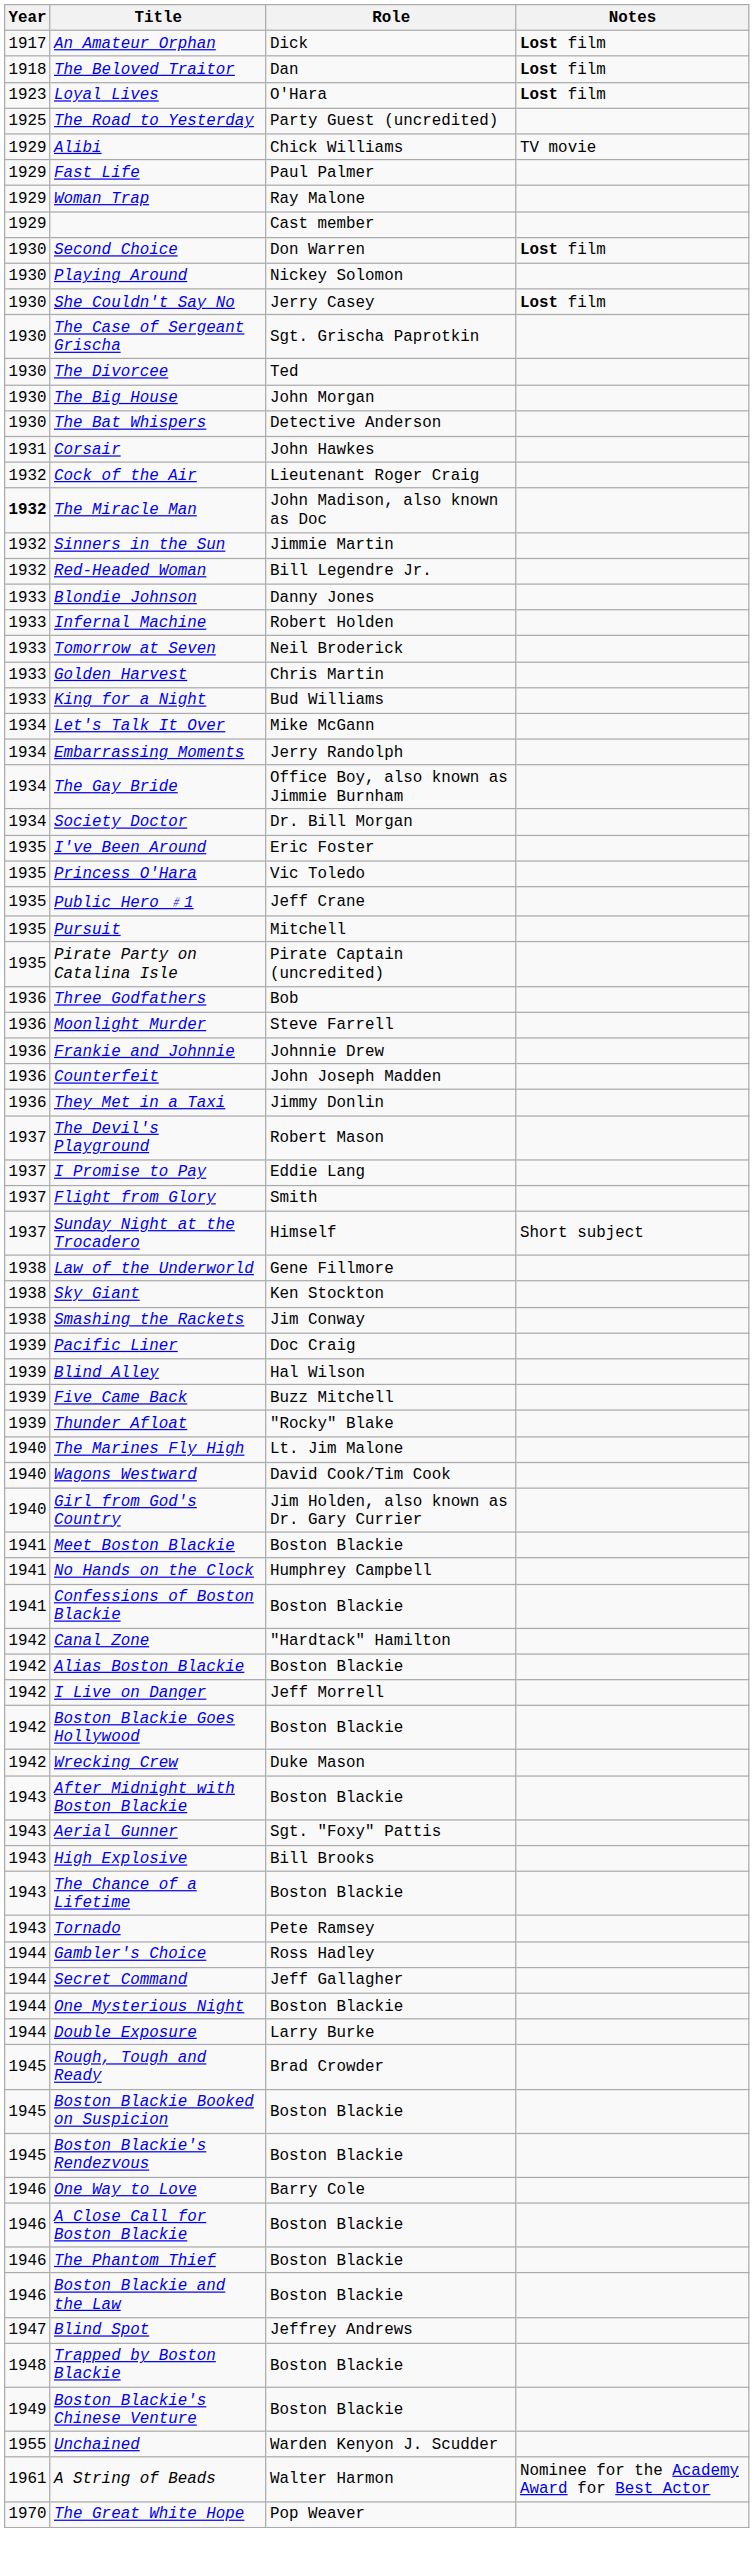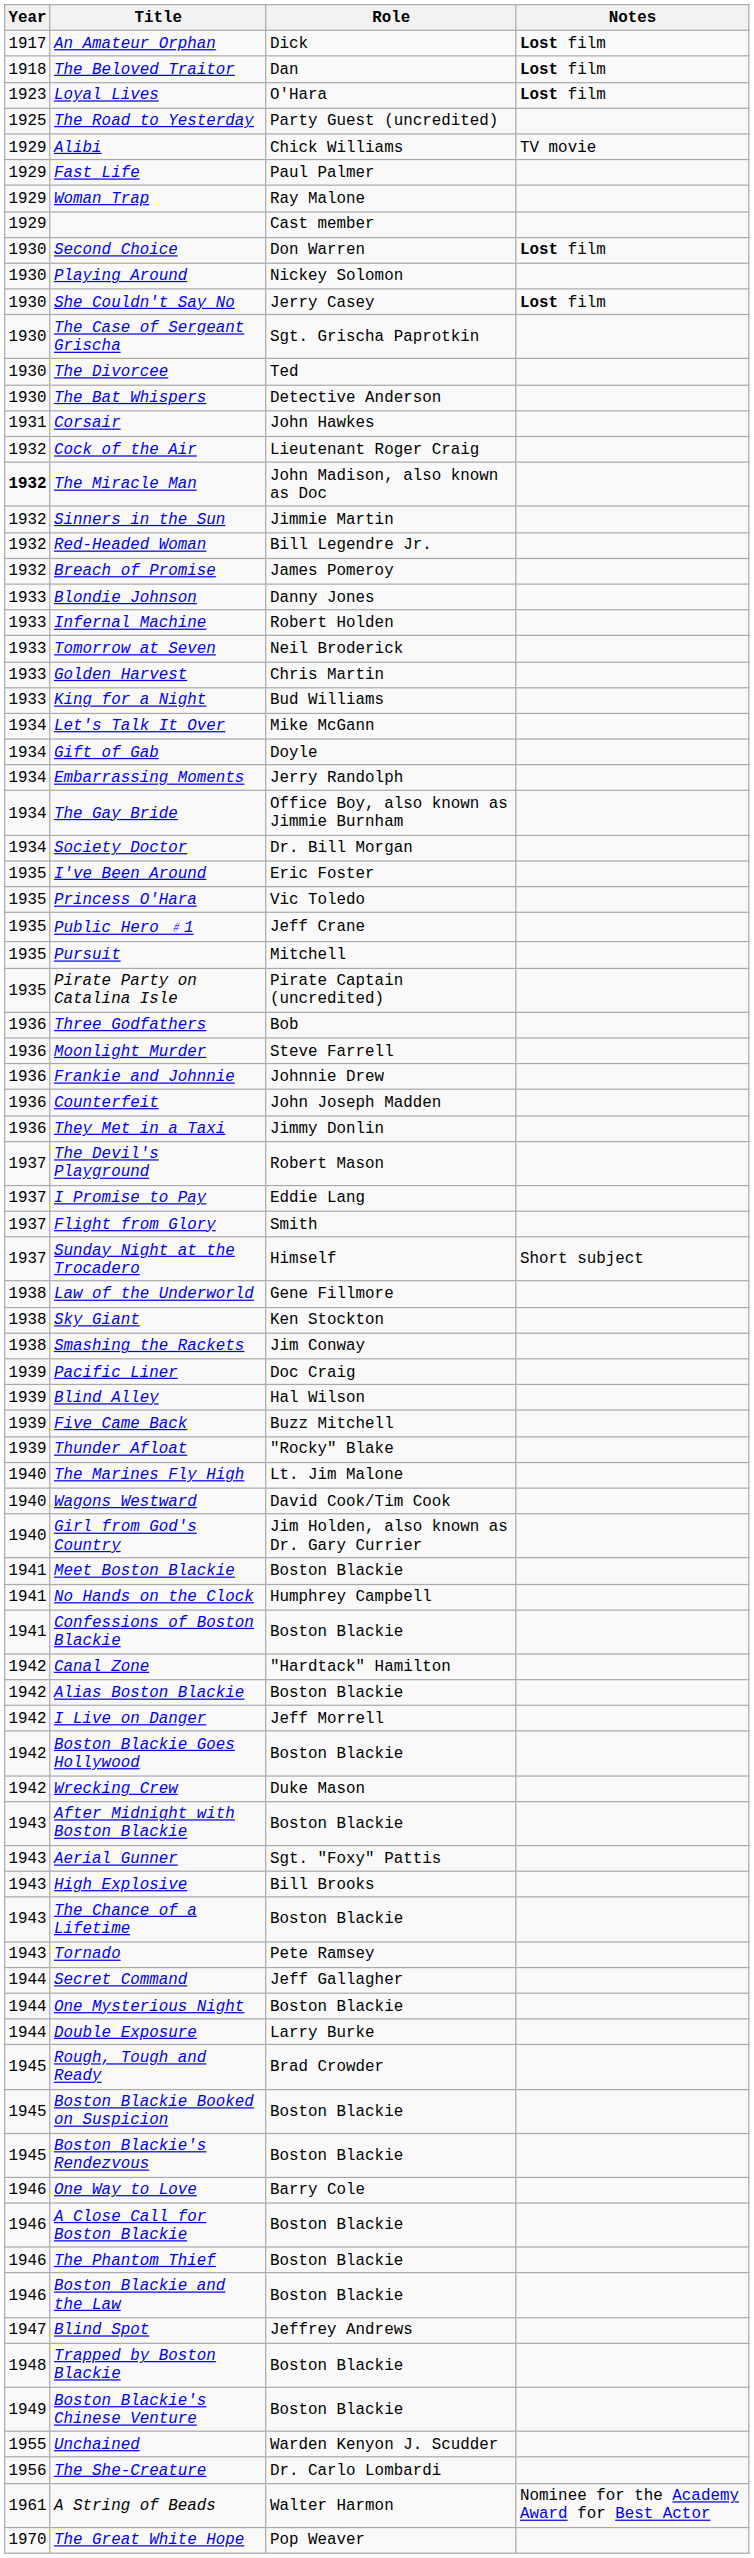 <table class="wikitable">
 <tr>
 <th>Year</th>
 <th>Title</th>
 <th>Role</th>
 <th>Notes</th>
 </tr>
 <tr>
 <td>1917</td>
 <td><em><a href='#'>An Amateur Orphan</a></em></td>
 <td>Dick</td>
 <td><strong>Lost</strong> film</td>
 </tr>
 <tr>
 <td>1918</td>
 <td><em><a href='#'>The Beloved Traitor</a></em></td>
 <td>Dan</td>
 <td><strong>Lost</strong> film</td>
 </tr>
 <tr>
 <td>1923</td>
 <td><em><a href='#'>Loyal Lives</a></em></td>
 <td Tom>O'Hara</td>
 <td><strong>Lost</strong> film</td>
 </tr>
 <tr>
 <td>1925</td>
 <td><em><a href='#'>The Road to Yesterday</a></em></td>
 <td>Party Guest (uncredited)</td>
 <td></td>
 </tr>
 <tr>
 <td>1929</td>
 <td><em><a href='#'>Alibi</a></em></td>
 <td>Chick Williams</td>
 <td>TV movie</td>
 </tr>
 <tr>
 <td>1929</td>
 <td><em><a href='#'>Fast Life</a></em></td>
 <td>Paul Palmer</td>
 <td></td>
 </tr>
 <tr>
 <td>1929</td>
 <td><em><a href='#'>Woman Trap</a></em></td>
 <td>Ray Malone</td>
 <td></td>
 </tr>
 <tr>
 <td>1929</td>
 <td><em></em></td>
 <td>Cast member</td>
 <td></td>
 </tr>
 <tr>
 <td>1930</td>
 <td><em><a href='#'>Second Choice</a></em></td>
 <td>Don Warren</td>
 <td><strong>Lost</strong> film</td>
 </tr>
 <tr>
 <td>1930</td>
 <td><em><a href='#'>Playing Around</a></em></td>
 <td>Nickey Solomon</td>
 <td></td>
 </tr>
 <tr>
 <td>1930</td>
 <td><em><a href='#'>She Couldn't Say No</a></em></td>
 <td>Jerry Casey</td>
 <td><strong>Lost</strong> film</td>
 </tr>
 <tr>
 <td>1930</td>
 <td><em><a href='#'>The Case of Sergeant Grischa</a></em></td>
 <td>Sgt. Grischa Paprotkin</td>
 <td></td>
 </tr>
 <tr>
 <td>1930</td>
 <td><em><a href='#'>The Divorcee</a></em></td>
 <td>Ted</td>
 <td></td>
 </tr>
 <tr>
 <td>1930</td>
-<td><em><a href='#'>The Big House</a></em></td>
-<td>John Morgan</td>
-<td></td>
-</tr>
-<tr>
-<td>1930</td>
 <td><em><a href='#'>The Bat Whispers</a></em></td>
 <td>Detective Anderson</td>
 <td></td>
 </tr>
 <tr>
 <td>1931</td>
 <td><em><a href='#'>Corsair</a></em></td>
 <td>John Hawkes</td>
 <td></td>
 </tr>
 <tr>
 <td>1932</td>
 <td><em><a href='#'>Cock of the Air</a></em></td>
 <td>Lieutenant Roger Craig</td>
 <td></td>
 </tr>
 <tr>
 <td><strong>1932</strong></td>
 <td><em><a href='#'>The Miracle Man</a></em></td>
 <td>John Madison, also known as Doc</td>
 <td></td>
 </tr>
 <tr>
 <td>1932</td>
 <td><em><a href='#'>Sinners in the Sun</a></em></td>
 <td>Jimmie Martin</td>
 <td></td>
 </tr>
 <tr>
 <td>1932</td>
 <td><em><a href='#'>Red-Headed Woman</a></em></td>
 <td>Bill Legendre Jr.</td>
+<td></td>
+</tr>
+<tr>
+<td>1932</td>
+<td><em><a href='#'>Breach of Promise</a></em></td>
+<td>James Pomeroy</td>
 <td></td>
 </tr>
 <tr>
 <td>1933</td>
 <td><em><a href='#'>Blondie Johnson</a></em></td>
 <td>Danny Jones</td>
 <td></td>
 </tr>
 <tr>
 <td>1933</td>
 <td><em><a href='#'>Infernal Machine</a></em></td>
 <td>Robert Holden</td>
 <td></td>
 </tr>
 <tr>
 <td>1933</td>
 <td><em><a href='#'>Tomorrow at Seven</a></em></td>
 <td>Neil Broderick</td>
 <td></td>
 </tr>
 <tr>
 <td>1933</td>
 <td><em><a href='#'>Golden Harvest</a></em></td>
 <td>Chris Martin</td>
 <td></td>
 </tr>
 <tr>
 <td>1933</td>
 <td><em><a href='#'>King for a Night</a></em></td>
 <td>Bud Williams</td>
 <td></td>
 </tr>
 <tr>
 <td>1934</td>
 <td><em><a href='#'>Let's Talk It Over</a></em></td>
 <td>Mike McGann</td>
+<td></td>
+</tr>
+<tr>
+<td>1934</td>
+<td><em><a href='#'>Gift of Gab</a></em></td>
+<td>Doyle</td>
 <td></td>
 </tr>
 <tr>
 <td>1934</td>
 <td><em><a href='#'>Embarrassing Moments</a></em></td>
 <td>Jerry Randolph</td>
 <td></td>
 </tr>
 <tr>
 <td>1934</td>
 <td><em><a href='#'>The Gay Bride</a></em></td>
 <td>Office Boy, also known as Jimmie Burnham</td>
 <td></td>
 </tr>
 <tr>
 <td>1934</td>
 <td><em><a href='#'>Society Doctor</a></em></td>
 <td>Dr. Bill Morgan</td>
 <td></td>
 </tr>
 <tr>
 <td>1935</td>
 <td><em><a href='#'>I've Been Around</a></em></td>
 <td>Eric Foster</td>
 <td></td>
 </tr>
 <tr>
 <td>1935</td>
 <td><em><a href='#'>Princess O'Hara</a></em></td>
 <td>Vic Toledo</td>
 <td></td>
 </tr>
 <tr>
 <td>1935</td>
 <td><em><a href='#'>Public Hero ﹟1</a></em></td>
 <td>Jeff Crane</td>
 <td></td>
 </tr>
 <tr>
 <td>1935</td>
 <td><em><a href='#'>Pursuit</a></em></td>
 <td>Mitchell</td>
 <td></td>
 </tr>
 <tr>
 <td>1935</td>
 <td><em>Pirate Party on Catalina Isle</em></td>
 <td>Pirate Captain (uncredited)</td>
 <td></td>
 </tr>
 <tr>
 <td>1936</td>
 <td><em><a href='#'>Three Godfathers</a></em></td>
 <td>Bob</td>
 <td></td>
 </tr>
 <tr>
 <td>1936</td>
 <td><em><a href='#'>Moonlight Murder</a></em></td>
 <td>Steve Farrell</td>
 <td></td>
 </tr>
 <tr>
 <td>1936</td>
 <td><em><a href='#'>Frankie and Johnnie</a></em></td>
 <td>Johnnie Drew</td>
 <td></td>
 </tr>
 <tr>
 <td>1936</td>
 <td><em><a href='#'>Counterfeit</a></em></td>
 <td>John Joseph Madden</td>
 <td></td>
 </tr>
 <tr>
 <td>1936</td>
 <td><em><a href='#'>They Met in a Taxi</a></em></td>
 <td>Jimmy Donlin</td>
 <td></td>
 </tr>
 <tr>
 <td>1937</td>
 <td><em><a href='#'>The Devil's Playground</a></em></td>
 <td>Robert Mason</td>
 <td></td>
 </tr>
 <tr>
 <td>1937</td>
 <td><em><a href='#'>I Promise to Pay</a></em></td>
 <td>Eddie Lang</td>
 <td></td>
 </tr>
 <tr>
 <td>1937</td>
 <td><em><a href='#'>Flight from Glory</a></em></td>
 <td>Smith</td>
 <td></td>
 </tr>
 <tr>
 <td>1937</td>
 <td><em><a href='#'>Sunday Night at the Trocadero</a></em></td>
 <td>Himself</td>
 <td>Short subject</td>
 </tr>
 <tr>
 <td>1938</td>
 <td><em><a href='#'>Law of the Underworld</a></em></td>
 <td>Gene Fillmore</td>
 <td></td>
 </tr>
 <tr>
 <td>1938</td>
 <td><em><a href='#'>Sky Giant</a></em></td>
 <td>Ken Stockton</td>
 <td></td>
 </tr>
 <tr>
 <td>1938</td>
 <td><em><a href='#'>Smashing the Rackets</a></em></td>
 <td>Jim Conway</td>
 <td></td>
 </tr>
 <tr>
 <td>1939</td>
 <td><em><a href='#'>Pacific Liner</a></em></td>
 <td>Doc Craig</td>
 <td></td>
 </tr>
 <tr>
 <td>1939</td>
 <td><em><a href='#'>Blind Alley</a></em></td>
 <td>Hal Wilson</td>
 <td></td>
 </tr>
 <tr>
 <td>1939</td>
 <td><em><a href='#'>Five Came Back</a></em></td>
 <td>Buzz Mitchell</td>
 <td></td>
 </tr>
 <tr>
 <td>1939</td>
 <td><em><a href='#'>Thunder Afloat</a></em></td>
 <td>"Rocky" Blake</td>
 <td></td>
 </tr>
 <tr>
 <td>1940</td>
 <td><em><a href='#'>The Marines Fly High</a></em></td>
 <td>Lt. Jim Malone</td>
 <td></td>
 </tr>
 <tr>
 <td>1940</td>
 <td><em><a href='#'>Wagons Westward</a></em></td>
 <td>David Cook/Tim Cook</td>
 <td></td>
 </tr>
 <tr>
 <td>1940</td>
 <td><em><a href='#'>Girl from God's Country</a></em></td>
 <td>Jim Holden, also known as Dr. Gary Currier</td>
 <td></td>
 </tr>
 <tr>
 <td>1941</td>
 <td><em><a href='#'>Meet Boston Blackie</a></em></td>
 <td>Boston Blackie</td>
 <td></td>
 </tr>
 <tr>
 <td>1941</td>
 <td><em><a href='#'>No Hands on the Clock</a></em></td>
 <td>Humphrey Campbell</td>
 <td></td>
 </tr>
 <tr>
 <td>1941</td>
 <td><em><a href='#'>Confessions of Boston Blackie</a></em></td>
 <td>Boston Blackie</td>
 <td></td>
 </tr>
 <tr>
 <td>1942</td>
 <td><em><a href='#'>Canal Zone</a></em></td>
 <td>"Hardtack" Hamilton</td>
 <td></td>
 </tr>
 <tr>
 <td>1942</td>
 <td><em><a href='#'>Alias Boston Blackie</a></em></td>
 <td>Boston Blackie</td>
 <td></td>
 </tr>
 <tr>
 <td>1942</td>
 <td><em><a href='#'>I Live on Danger</a></em></td>
 <td>Jeff Morrell</td>
 <td></td>
 </tr>
 <tr>
 <td>1942</td>
 <td><em><a href='#'>Boston Blackie Goes Hollywood</a></em></td>
 <td>Boston Blackie</td>
 <td></td>
 </tr>
 <tr>
 <td>1942</td>
 <td><em><a href='#'>Wrecking Crew</a></em></td>
 <td>Duke Mason</td>
 <td></td>
 </tr>
 <tr>
 <td>1943</td>
 <td><em><a href='#'>After Midnight with Boston Blackie</a></em></td>
 <td>Boston Blackie</td>
 <td></td>
 </tr>
 <tr>
 <td>1943</td>
 <td><em><a href='#'>Aerial Gunner</a></em></td>
 <td>Sgt. "Foxy" Pattis</td>
 <td></td>
 </tr>
 <tr>
 <td>1943</td>
 <td><em><a href='#'>High Explosive</a></em></td>
 <td>Bill Brooks</td>
 <td></td>
 </tr>
 <tr>
 <td>1943</td>
 <td><em><a href='#'>The Chance of a Lifetime</a></em></td>
 <td>Boston Blackie</td>
 <td></td>
 </tr>
 <tr>
 <td>1943</td>
 <td><em><a href='#'>Tornado</a></em></td>
 <td>Pete Ramsey</td>
 <td></td>
 </tr>
 <tr>
 <td>1944</td>
-<td><em><a href='#'>Gambler's Choice</a></em></td>
-<td>Ross Hadley</td>
-<td></td>
-</tr>
-<tr>
-<td>1944</td>
 <td><em><a href='#'>Secret Command</a></em></td>
 <td>Jeff Gallagher</td>
 <td></td>
 </tr>
 <tr>
 <td>1944</td>
 <td><em><a href='#'>One Mysterious Night</a></em></td>
 <td>Boston Blackie</td>
 <td></td>
 </tr>
 <tr>
 <td>1944</td>
 <td><em><a href='#'>Double Exposure</a></em></td>
 <td>Larry Burke</td>
 <td></td>
 </tr>
 <tr>
 <td>1945</td>
 <td><em><a href='#'>Rough, Tough and Ready</a></em></td>
 <td>Brad Crowder</td>
 <td></td>
 </tr>
 <tr>
 <td>1945</td>
 <td><em><a href='#'>Boston Blackie Booked on Suspicion</a></em></td>
 <td>Boston Blackie</td>
 <td></td>
 </tr>
 <tr>
 <td>1945</td>
 <td><em><a href='#'>Boston Blackie's Rendezvous</a></em></td>
 <td>Boston Blackie</td>
 <td></td>
 </tr>
 <tr>
 <td>1946</td>
 <td><em><a href='#'>One Way to Love</a></em></td>
 <td>Barry Cole</td>
 <td></td>
 </tr>
 <tr>
 <td>1946</td>
 <td><em><a href='#'>A Close Call for Boston Blackie</a></em></td>
 <td>Boston Blackie</td>
 <td></td>
 </tr>
 <tr>
 <td>1946</td>
 <td><em><a href='#'>The Phantom Thief</a></em></td>
 <td>Boston Blackie</td>
 <td></td>
 </tr>
 <tr>
 <td>1946</td>
 <td><em><a href='#'>Boston Blackie and the Law</a></em></td>
 <td>Boston Blackie</td>
 <td></td>
 </tr>
 <tr>
 <td>1947</td>
 <td><em><a href='#'>Blind Spot</a></em></td>
 <td>Jeffrey Andrews</td>
 <td></td>
 </tr>
 <tr>
 <td>1948</td>
 <td><em><a href='#'>Trapped by Boston Blackie</a></em></td>
 <td>Boston Blackie</td>
 <td></td>
 </tr>
 <tr>
 <td>1949</td>
 <td><em><a href='#'>Boston Blackie's Chinese Venture</a></em></td>
 <td>Boston Blackie</td>
 <td></td>
 </tr>
 <tr>
 <td>1955</td>
 <td><em><a href='#'>Unchained</a></em></td>
 <td>Warden Kenyon J. Scudder</td>
 <td></td>
 </tr>
 <tr>
+<td>1956</td>
+<td><em><a href='#'>The She-Creature</a></em></td>
+<td>Dr. Carlo Lombardi</td>
+<td></td>
+</tr>
+<tr>
 <td>1961</td>
 <td><em>A String of Beads</em></td>
 <td>Walter Harmon</td>
 <td>Nominee for the <a href='#'>Academy Award</a> for <a href='#'>Best Actor</a></td>
 </tr>
 <tr>
 <td>1970</td>
 <td><em><a href='#'>The Great White Hope</a></em></td>
 <td>Pop Weaver</td>
 <td></td>
 </tr>
 </table>
